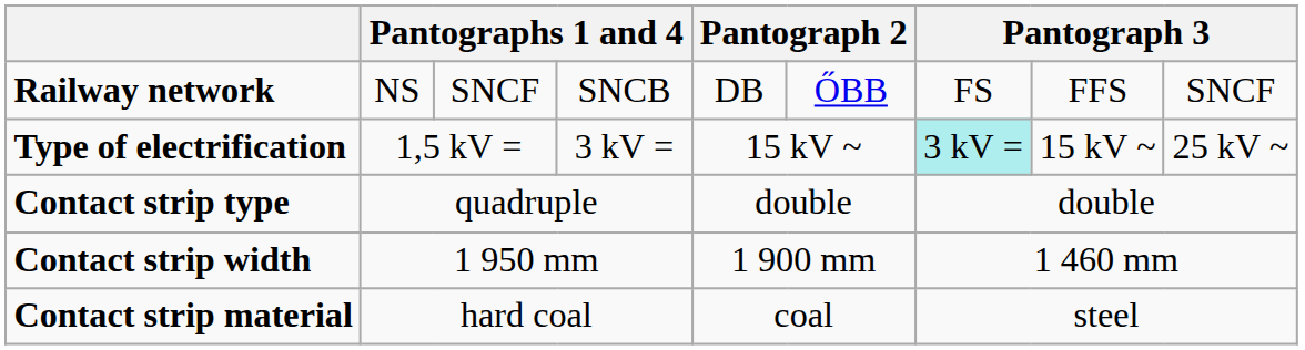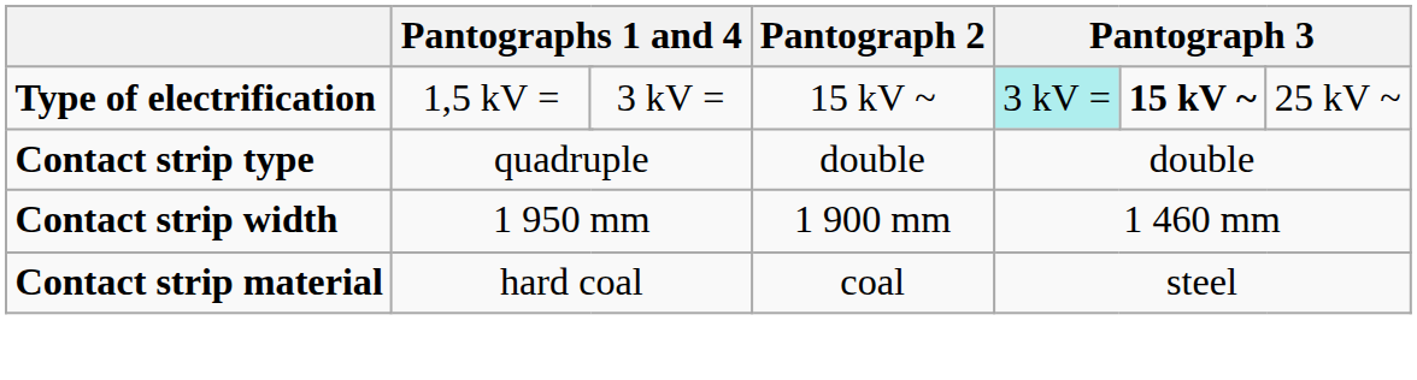 <table class="wikitable">
 <tr>
 <th></th>
 <th colspan="3">Pantographs 1 and 4</th>
 <th colspan="2">Pantograph 2</th>
 <th colspan="3">Pantograph 3</th>
 </tr>
 <tr align="center">
-<td align="left"><strong>Railway network</strong></td>
-<td>NS</td>
-<td>SNCF</td>
-<td>SNCB</td>
-<td>DB</td>
-<td><a href='#'>ŐBB</a></td>
-<td>FS</td>
-<td>FFS</td>
-<td>SNCF</td>
-</tr>
-<tr align="center">
 <td align="left"><strong>Type of electrification</strong></td>
 <td colspan="2">1,5 kV =</td>
 <td>3 kV =</td>
 <td colspan="2">15 kV ~</td>
 <td style="background: paleturquoise;">3 kV =</td>
-<td>15 kV ~</td>
+<td><strong>15 kV ~</strong></td>
 <td>25 kV ~</td>
 </tr>
 <tr align="center">
 <td align="left"><strong>Contact strip type</strong></td>
 <td colspan="3">quadruple</td>
 <td colspan="2">double</td>
 <td colspan="3">double</td>
 </tr>
 <tr align="center">
 <td align="left"><strong>Contact strip width</strong></td>
 <td colspan="3">1 950 mm</td>
 <td colspan="2">1 900 mm</td>
 <td colspan="3">1 460 mm</td>
 </tr>
 <tr align="center">
 <td align="left"><strong>Contact strip material</strong></td>
 <td colspan="3">hard coal</td>
 <td colspan="2">coal</td>
 <td colspan="3">steel</td>
 </tr>
 </table>
